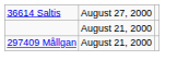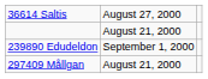 <table class="wikitable floatright" style="font-size: 0.9em;">
 <tr>
 <td><a href='#'>36614 Saltis</a></td>
 <td>August 27, 2000</td>
 <td></td>
 </tr>
 <tr>
 <td></td>
 <td>August 21, 2000</td>
 <td></td>
 </tr>
 <tr>
+<td><a href='#'>239890 Edudeldon</a></td>
+<td>September 1, 2000</td>
+<td></td>
+</tr>
+<tr>
 <td><a href='#'>297409 Mållgan</a></td>
 <td>August 21, 2000</td>
 <td></td>
 </tr>
 </table>
